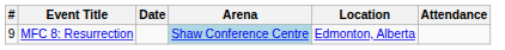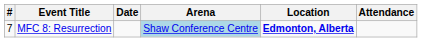 <table class="sortable wikitable succession-box" style="font-size:90%;">
 <tr>
 <th scope="col">#</th>
 <th scope="col">Event Title</th>
 <th scope="col">Date</th>
 <th scope="col">Arena</th>
 <th scope="col">Location</th>
 <th scope="col">Attendance</th>
 </tr>
 <tr>
-<td align=center>9</td>
+<td align=center>7</td>
 <td><a href='#'>MFC 8: Resurrection</a></td>
 <td></td>
 <td style="background: lightblue;"><a href='#'>Shaw Conference Centre</a></td>
-<td><a href='#'>Edmonton, Alberta</a></td>
+<td><strong><a href='#'>Edmonton, Alberta</a></strong></td>
 <td></td>
 </tr>
 </table>
